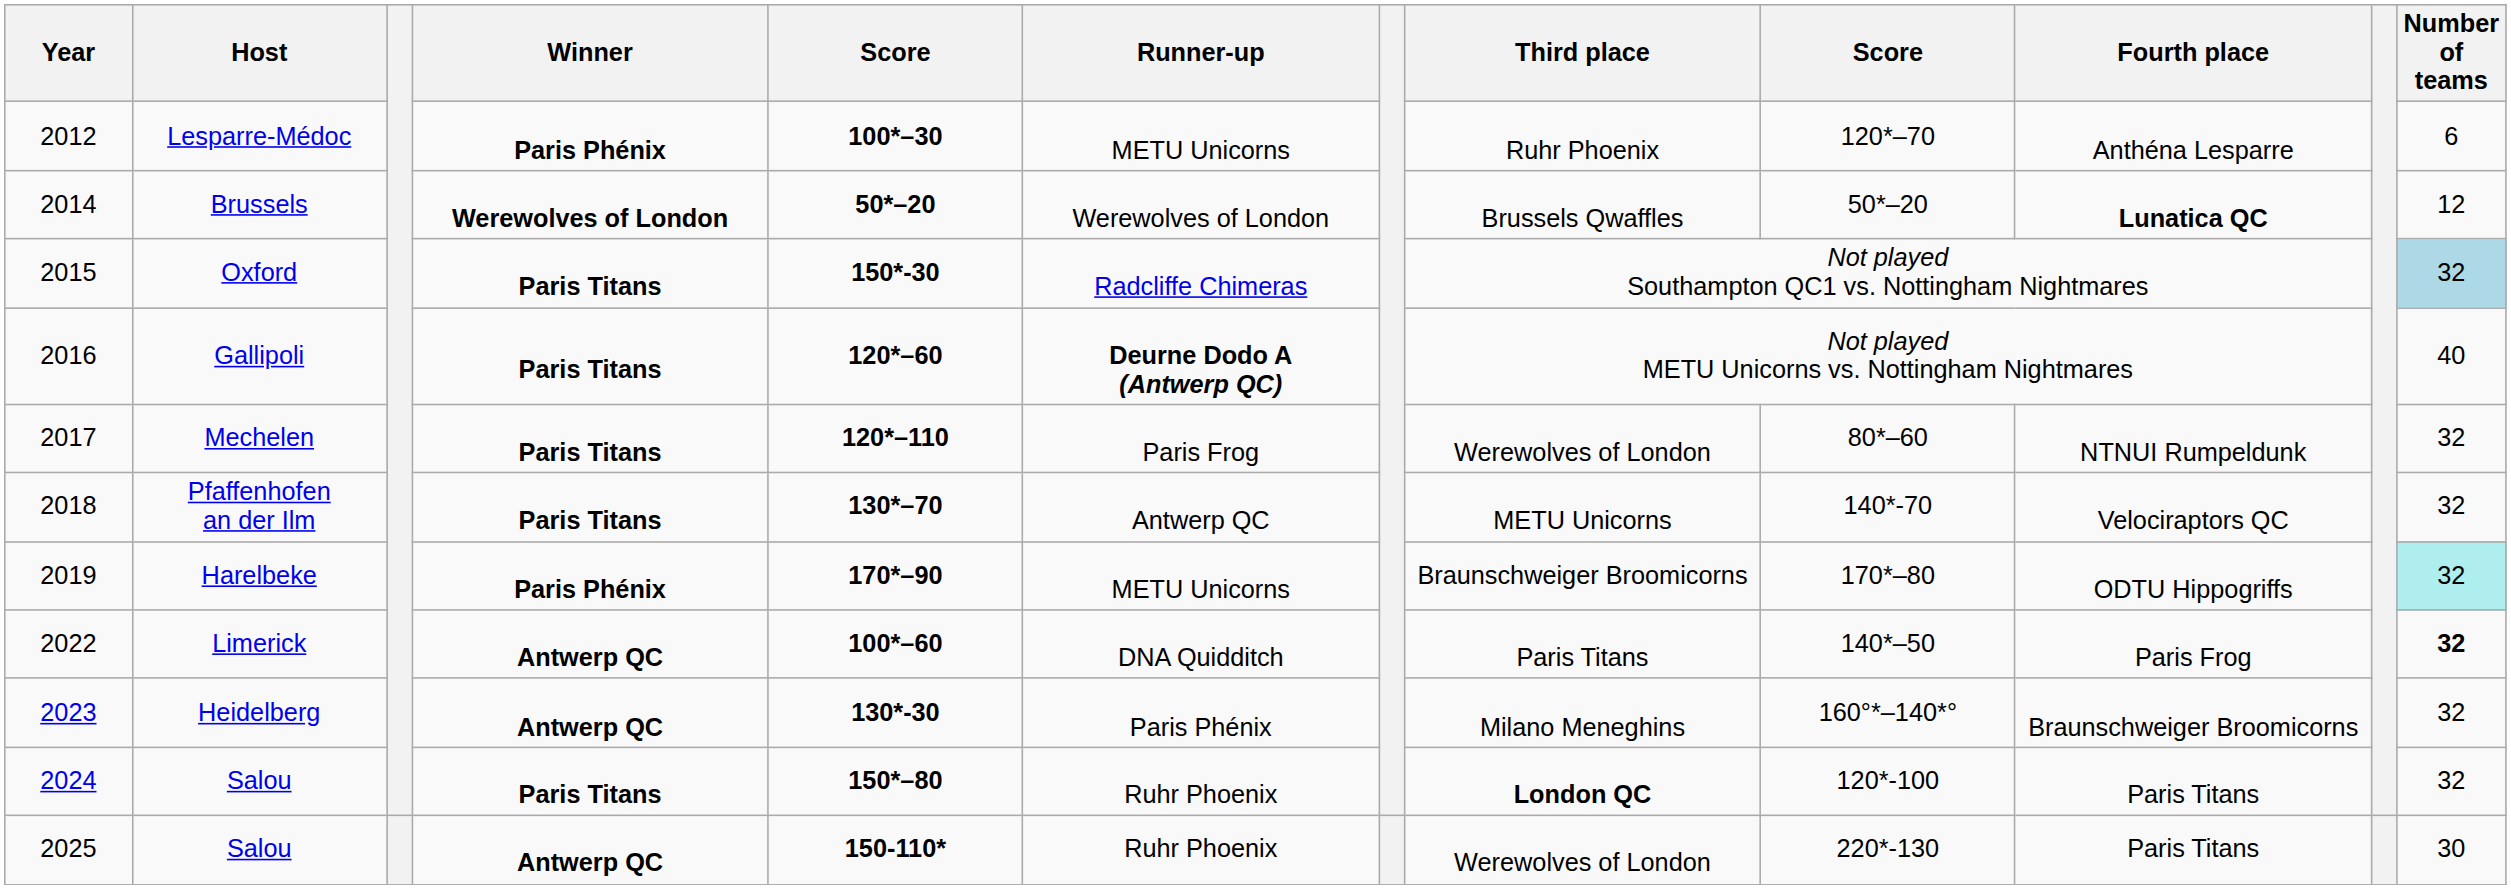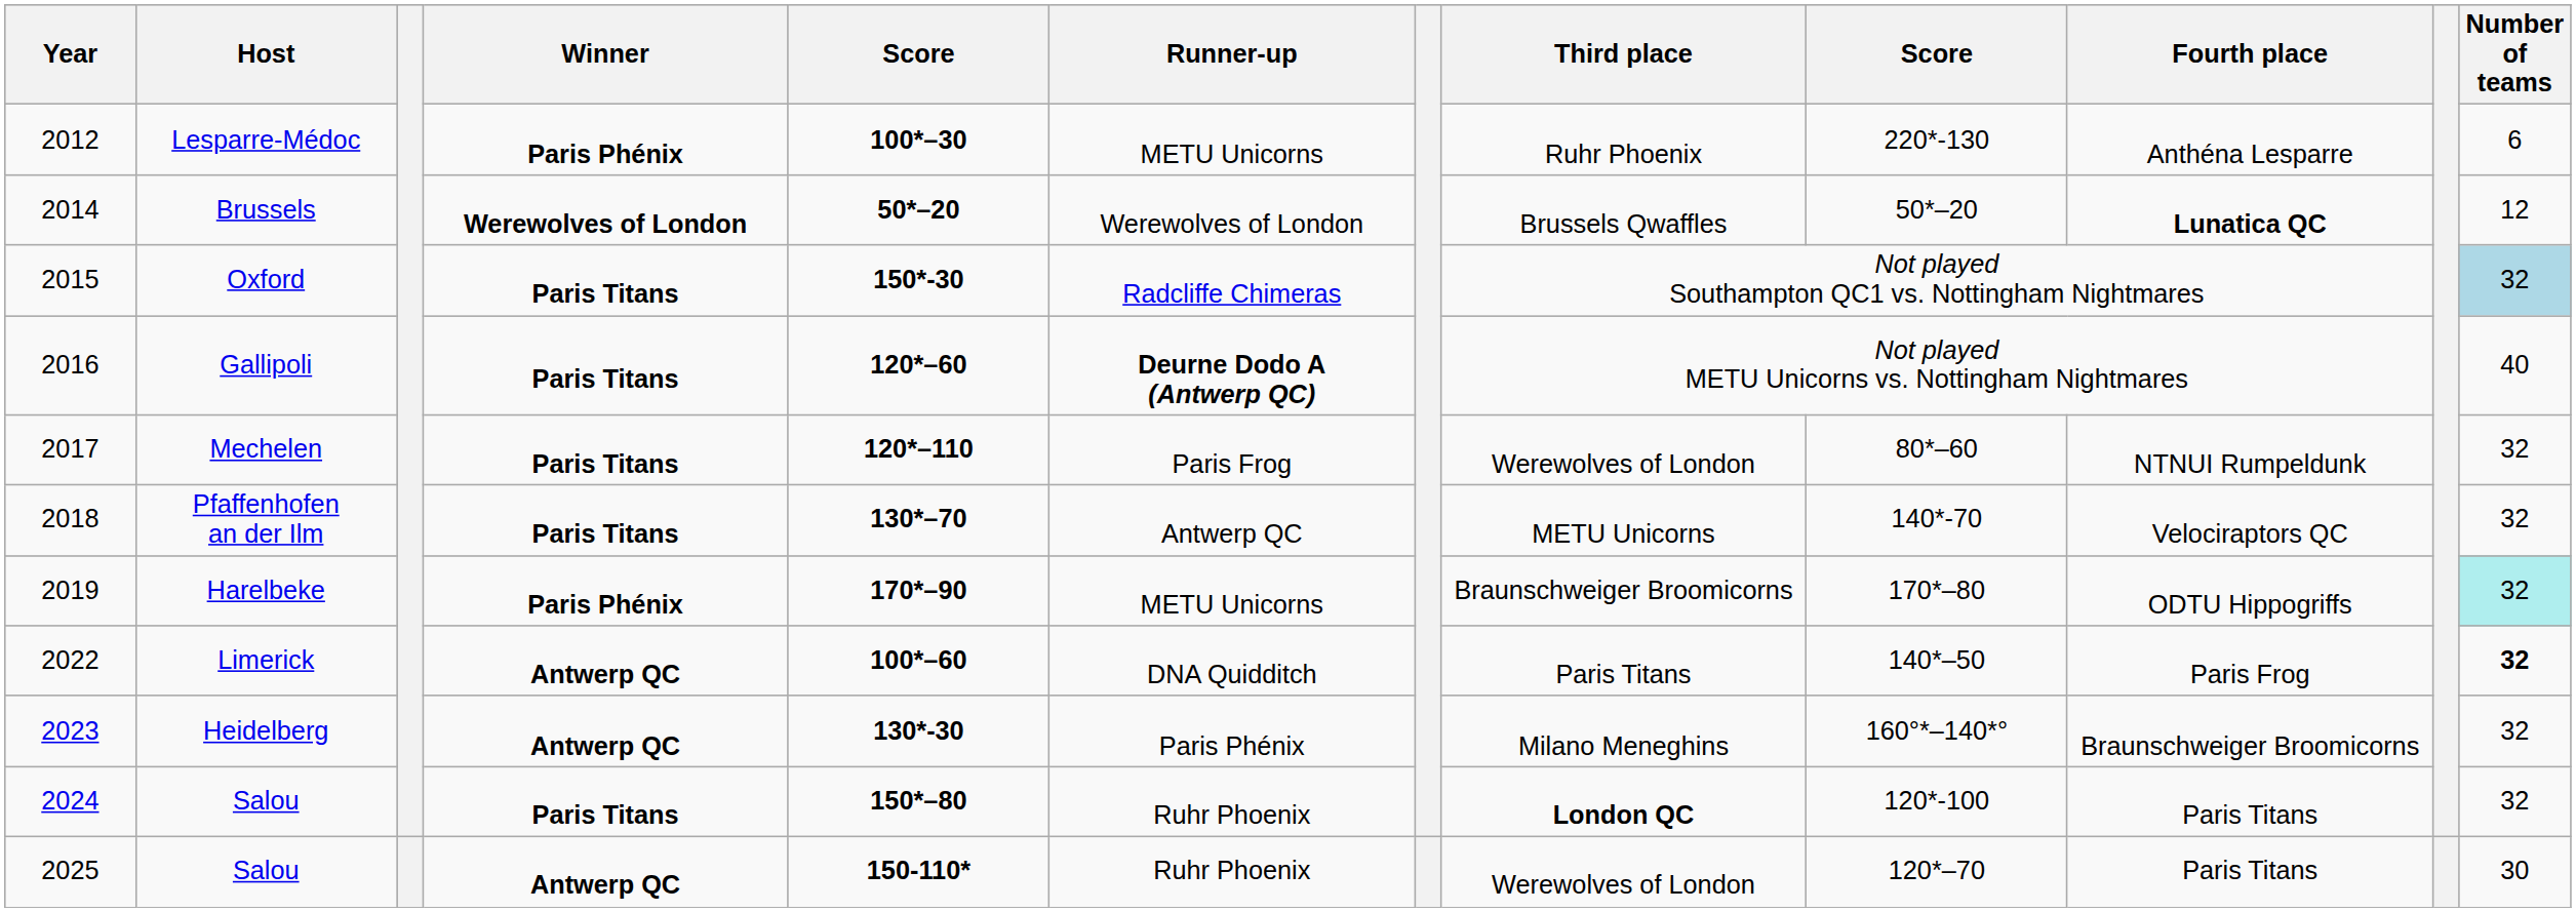 <table class="wikitable mw-datatable" style="text-align:center;width:100%">
 <tr>
 <th width="5%">Year</th>
 <th width="10%">Host</th>
 <th rowspan="11" style="width:1%"></th>
 <th width="14%">Winner</th>
 <th width="10%">Score</th>
 <th width="14%">Runner-up</th>
 <th rowspan="11" style="width:1%"></th>
 <th width="14%">Third place</th>
 <th width="10%">Score</th>
 <th width="14%">Fourth place</th>
 <th rowspan="11" style="width:1%"></th>
 <th width="4%">Number of teams</th>
 </tr>
 <tr>
 <td>2012</td>
 <td> <a href='#'>Lesparre-Médoc</a></td>
 <td> <br> <strong>Paris Phénix</strong></td>
 <td><strong>100*–30</strong></td>
 <td> <br> METU Unicorns</td>
 <td> <br> Ruhr Phoenix</td>
-<td>120*–70</td>
+<td>220*-130</td>
 <td> <br> Anthéna Lesparre</td>
 <td>6</td>
 </tr>
 <tr>
 <td>2014</td>
 <td> <a href='#'>Brussels</a></td>
 <td> <br> <strong>Werewolves of London</strong></td>
 <td><strong>50*–20</strong></td>
 <td> <br> Werewolves of London</td>
 <td> <br> Brussels Qwaffles</td>
 <td>50*–20</td>
 <td><strong> <br> Lunatica QC</strong></td>
 <td>12</td>
 </tr>
 <tr>
 <td>2015</td>
 <td><a href='#'>Oxford</a></td>
 <td> <br> <strong>Paris Titans</strong></td>
 <td><strong>150*-30</strong></td>
 <td> <br> <a href='#'>Radcliffe Chimeras</a></td>
 <td colspan="3"><em>Not played</em><br> Southampton QC1  vs.  Nottingham Nightmares</td>
 <td style="background: lightblue;">32</td>
 </tr>
 <tr>
 <td>2016</td>
 <td><a href='#'>Gallipoli</a></td>
 <td> <br> <strong>Paris Titans</strong></td>
 <td><strong>120*–60</strong></td>
 <td><strong> <br> Deurne Dodo A <br> <em>(Antwerp QC)</em></strong></td>
 <td colspan="3"><em>Not played</em><br> METU Unicorns  vs.  Nottingham Nightmares</td>
 <td>40</td>
 </tr>
 <tr>
 <td>2017</td>
 <td> <a href='#'>Mechelen</a></td>
 <td> <br> <strong>Paris Titans</strong></td>
 <td><strong>120*–110</strong></td>
 <td> <br> Paris Frog</td>
 <td> <br> Werewolves of London</td>
 <td>80*–60</td>
 <td> <br> NTNUI Rumpeldunk</td>
 <td>32</td>
 </tr>
 <tr>
 <td>2018</td>
 <td> <a href='#'>Pfaffenhofen<br>an der Ilm</a></td>
 <td> <br> <strong>Paris Titans</strong></td>
 <td><strong>130*–70</strong></td>
 <td> <br> Antwerp QC</td>
 <td> <br> METU Unicorns</td>
 <td>140*-70</td>
 <td> <br>Velociraptors QC</td>
 <td>32</td>
 </tr>
 <tr>
 <td>2019</td>
 <td> <a href='#'>Harelbeke</a></td>
 <td> <br> <strong>Paris Phénix</strong></td>
 <td><strong>170*–90</strong></td>
 <td> <br> METU Unicorns</td>
 <td>Braunschweiger Broomicorns</td>
 <td>170*–80</td>
 <td> <br>ODTU Hippogriffs</td>
 <td style="background: paleturquoise;">32</td>
 </tr>
 <tr>
 <td>2022</td>
 <td> <a href='#'>Limerick</a></td>
 <td><strong></strong><br><strong>Antwerp QC</strong></td>
 <td><strong>100*–60</strong></td>
 <td> <br> DNA Quidditch</td>
 <td> <br> Paris Titans</td>
 <td>140*–50</td>
 <td> <br>Paris Frog</td>
 <td><strong>32</strong></td>
 </tr>
 <tr>
 <td><a href='#'>2023</a></td>
 <td> <a href='#'>Heidelberg</a></td>
 <td> <br> <strong>Antwerp QC</strong></td>
 <td><strong>130*-30</strong></td>
 <td> <br> Paris Phénix</td>
 <td> <br> Milano Meneghins</td>
 <td>160°*–140*°</td>
 <td> <br> Braunschweiger Broomicorns</td>
 <td>32</td>
 </tr>
 <tr>
 <td><a href='#'>2024</a></td>
 <td> <a href='#'>Salou</a></td>
 <td> <br> <strong>Paris Titans</strong></td>
 <td><strong>150*–80</strong></td>
 <td> <br> Ruhr Phoenix</td>
 <td><strong> <br> London QC</strong></td>
 <td>120*-100</td>
 <td> <br> Paris Titans</td>
 <td>32</td>
 </tr>
 <tr>
 <td>2025</td>
 <td> <a href='#'>Salou</a></td>
 <th></th>
 <td><strong></strong><br><strong>Antwerp QC</strong></td>
 <td><strong>150-110*</strong></td>
 <td>Ruhr Phoenix</td>
 <th></th>
 <td> <br> Werewolves of London</td>
-<td>220*-130</td>
+<td>120*–70</td>
 <td> Paris Titans</td>
 <th></th>
 <td>30</td>
 </tr>
 </table>
